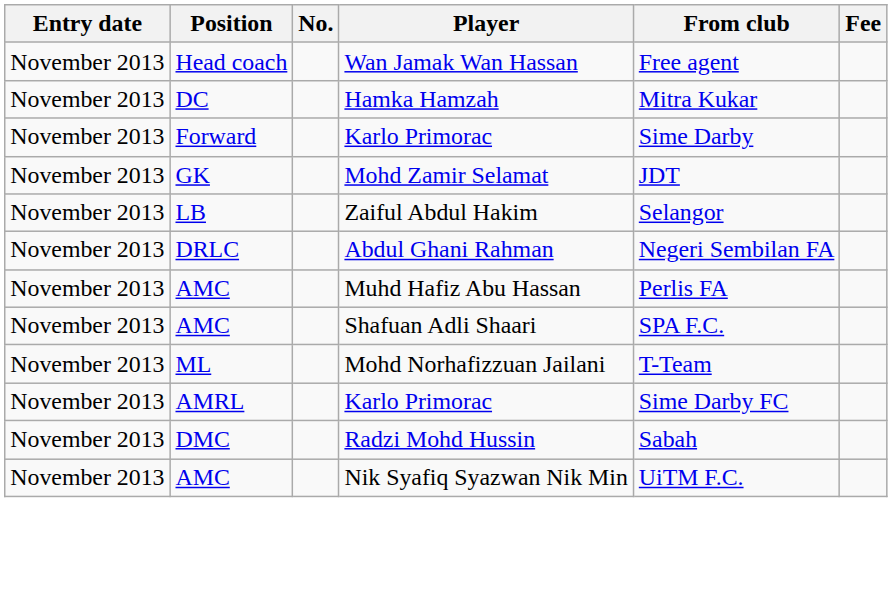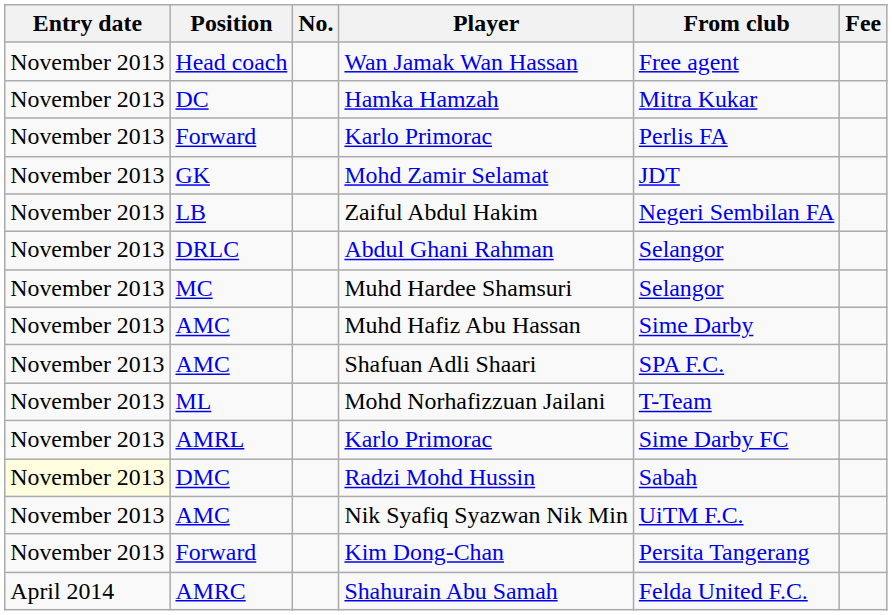 <table class="wikitable sortable">
 <tr>
 <th>Entry date</th>
 <th>Position</th>
 <th>No.</th>
 <th>Player</th>
 <th>From club</th>
 <th>Fee</th>
 </tr>
 <tr>
 <td>November 2013</td>
 <td><a href='#'>Head coach</a></td>
 <td></td>
 <td align="left"> <a href='#'>Wan Jamak Wan Hassan</a></td>
 <td align="left"><a href='#'>Free agent</a></td>
 <td align=right></td>
 </tr>
 <tr>
 <td>November 2013</td>
 <td><a href='#'>DC</a></td>
 <td></td>
 <td align="left"> <a href='#'>Hamka Hamzah</a></td>
 <td align="left"> <a href='#'>Mitra Kukar</a></td>
 <td align=right></td>
 </tr>
 <tr>
 <td>November 2013</td>
 <td><a href='#'>Forward</a></td>
 <td></td>
 <td align="left"> <a href='#'>Karlo Primorac</a></td>
-<td align="left"> <a href='#'>Sime Darby</a></td>
+<td align="left"> <a href='#'>Perlis FA</a></td>
 <td align=right></td>
 </tr>
 <tr>
 <td>November 2013</td>
 <td><a href='#'>GK</a></td>
 <td></td>
 <td align="left"> <a href='#'>Mohd Zamir Selamat</a></td>
 <td align="left"> <a href='#'>JDT</a></td>
 <td align=right></td>
 </tr>
 <tr>
 <td>November 2013</td>
 <td><a href='#'>LB</a></td>
 <td></td>
 <td align="left"> Zaiful Abdul Hakim</td>
-<td align="left"> <a href='#'>Selangor</a></td>
+<td align="left"> <a href='#'>Negeri Sembilan FA</a></td>
 <td align=right></td>
 </tr>
 <tr>
 <td>November 2013</td>
 <td><a href='#'>DRLC</a></td>
 <td></td>
 <td align="left"> <a href='#'>Abdul Ghani Rahman</a></td>
-<td align="left"> <a href='#'>Negeri Sembilan FA</a></td>
+<td align="left"> <a href='#'>Selangor</a></td>
+<td align=right></td>
+</tr>
+<tr>
+<td>November 2013</td>
+<td><a href='#'>MC</a></td>
+<td></td>
+<td align="left"> Muhd Hardee Shamsuri</td>
+<td align="left"> <a href='#'>Selangor</a></td>
 <td align=right></td>
 </tr>
 <tr>
 <td>November 2013</td>
 <td><a href='#'>AMC</a></td>
 <td></td>
 <td align="left"> Muhd Hafiz Abu Hassan</td>
-<td align="left"> <a href='#'>Perlis FA</a></td>
+<td align="left"> <a href='#'>Sime Darby</a></td>
 <td align=right></td>
 </tr>
 <tr>
 <td>November 2013</td>
 <td><a href='#'>AMC</a></td>
 <td></td>
 <td align="left"> Shafuan Adli Shaari</td>
 <td align="left"> <a href='#'>SPA F.C.</a></td>
 <td align=right></td>
 </tr>
 <tr>
 <td>November 2013</td>
 <td><a href='#'>ML</a></td>
 <td></td>
 <td align="left"> Mohd Norhafizzuan Jailani</td>
 <td align="left"> <a href='#'>T-Team</a></td>
 <td align=right></td>
 </tr>
 <tr>
 <td>November 2013</td>
 <td><a href='#'>AMRL</a></td>
 <td></td>
 <td align="left"> <a href='#'>Karlo Primorac</a></td>
 <td align="left"> <a href='#'>Sime Darby FC</a></td>
 <td align=right></td>
 </tr>
 <tr>
-<td>November 2013</td>
+<td style="background: lightyellow;">November 2013</td>
 <td><a href='#'>DMC</a></td>
 <td></td>
 <td align="left"> <a href='#'>Radzi Mohd Hussin</a></td>
 <td align="left"> <a href='#'>Sabah</a></td>
 <td align=right></td>
 </tr>
 <tr>
 <td>November 2013</td>
 <td><a href='#'>AMC</a></td>
 <td></td>
 <td align="left"> Nik Syafiq Syazwan Nik Min</td>
 <td align="left"> <a href='#'>UiTM F.C.</a></td>
 <td align=right></td>
 </tr>
+<tr>
+<td>November 2013</td>
+<td><a href='#'>Forward</a></td>
+<td></td>
+<td align="left"> <a href='#'>Kim Dong-Chan</a></td>
+<td align="left"> <a href='#'>Persita Tangerang</a></td>
+<td align=right></td>
+</tr>
+<tr>
+<td>April 2014</td>
+<td><a href='#'>AMRC</a></td>
+<td></td>
+<td align="left"> <a href='#'>Shahurain Abu Samah</a></td>
+<td align="left"> <a href='#'>Felda United F.C.</a></td>
+<td align=right></td>
+</tr>
 </table>
